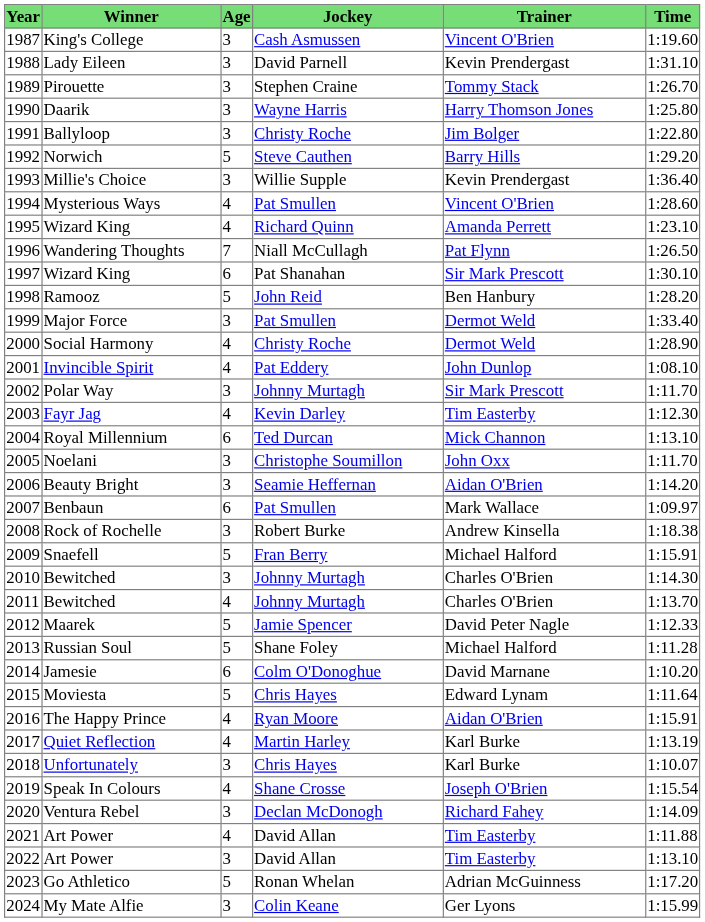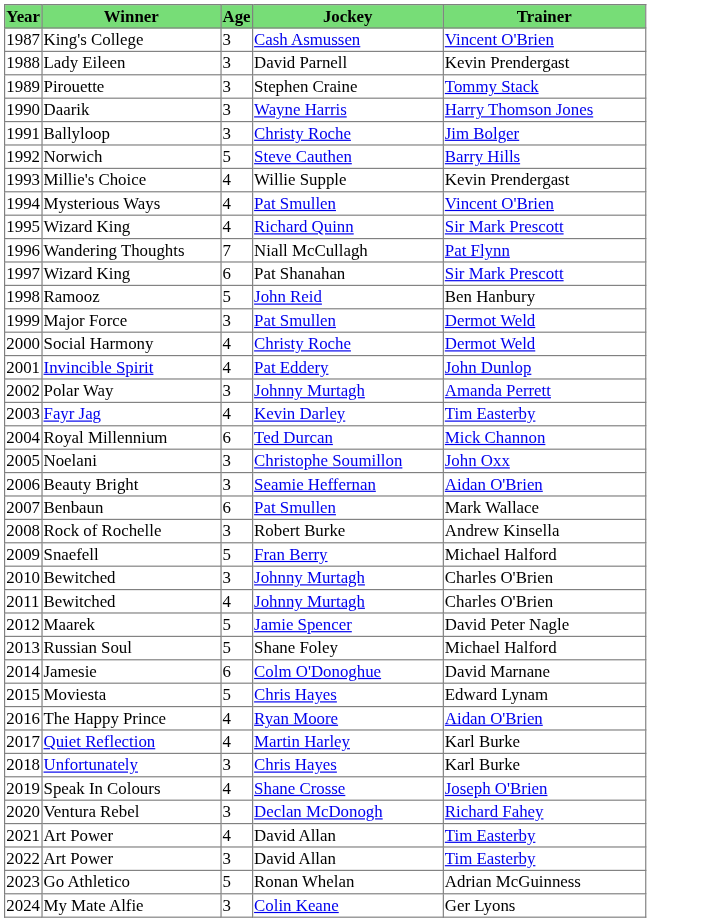 <table class = "sortable" | border="1" style="border-collapse: collapse; font-size:90%">
 <tr bgcolor="#77dd77" align="center">
 <th>Year</th>
 <th>Winner</th>
 <th>Age</th>
 <th>Jockey</th>
 <th>Trainer</th>
-<th>Time</th>
 </tr>
 <tr>
 <td>1987</td>
 <td width=150px>King's College</td>
 <td>3</td>
 <td width=160px><a href='#'>Cash Asmussen</a></td>
 <td width=170px><a href='#'>Vincent O'Brien</a></td>
-<td>1:19.60</td>
 </tr>
 <tr>
 <td>1988</td>
 <td>Lady Eileen</td>
 <td>3</td>
 <td>David Parnell</td>
 <td>Kevin Prendergast</td>
-<td>1:31.10</td>
 </tr>
 <tr>
 <td>1989</td>
 <td>Pirouette</td>
 <td>3</td>
 <td>Stephen Craine</td>
 <td><a href='#'>Tommy Stack</a></td>
-<td>1:26.70</td>
 </tr>
 <tr>
 <td>1990</td>
 <td>Daarik</td>
 <td>3</td>
 <td><a href='#'>Wayne Harris</a></td>
 <td><a href='#'>Harry Thomson Jones</a></td>
-<td>1:25.80</td>
 </tr>
 <tr>
 <td>1991</td>
 <td>Ballyloop</td>
 <td>3</td>
 <td><a href='#'>Christy Roche</a></td>
 <td><a href='#'>Jim Bolger</a></td>
-<td>1:22.80</td>
 </tr>
 <tr>
 <td>1992</td>
 <td>Norwich</td>
 <td>5</td>
 <td><a href='#'>Steve Cauthen</a></td>
 <td><a href='#'>Barry Hills</a></td>
-<td>1:29.20</td>
 </tr>
 <tr>
 <td>1993</td>
 <td>Millie's Choice</td>
-<td>3</td>
+<td>4</td>
 <td>Willie Supple</td>
 <td>Kevin Prendergast</td>
-<td>1:36.40</td>
 </tr>
 <tr>
 <td>1994</td>
 <td>Mysterious Ways</td>
 <td>4</td>
 <td><a href='#'>Pat Smullen</a></td>
 <td><a href='#'>Vincent O'Brien</a></td>
-<td>1:28.60</td>
 </tr>
 <tr>
 <td>1995</td>
 <td>Wizard King</td>
 <td>4</td>
 <td><a href='#'>Richard Quinn</a></td>
-<td><a href='#'>Amanda Perrett</a></td>
-<td>1:23.10</td>
+<td><a href='#'>Sir Mark Prescott</a></td>
 </tr>
 <tr>
 <td>1996</td>
 <td>Wandering Thoughts</td>
 <td>7</td>
 <td>Niall McCullagh</td>
 <td><a href='#'>Pat Flynn</a></td>
-<td>1:26.50</td>
 </tr>
 <tr>
 <td>1997</td>
 <td>Wizard King</td>
 <td>6</td>
 <td>Pat Shanahan</td>
 <td><a href='#'>Sir Mark Prescott</a></td>
-<td>1:30.10</td>
 </tr>
 <tr>
 <td>1998</td>
 <td>Ramooz</td>
 <td>5</td>
 <td><a href='#'>John Reid</a></td>
 <td>Ben Hanbury</td>
-<td>1:28.20</td>
 </tr>
 <tr>
 <td>1999</td>
 <td>Major Force</td>
 <td>3</td>
 <td><a href='#'>Pat Smullen</a></td>
 <td><a href='#'>Dermot Weld</a></td>
-<td>1:33.40</td>
 </tr>
 <tr>
 <td>2000</td>
 <td>Social Harmony</td>
 <td>4</td>
 <td><a href='#'>Christy Roche</a></td>
 <td><a href='#'>Dermot Weld</a></td>
-<td>1:28.90</td>
 </tr>
 <tr>
 <td>2001</td>
 <td><a href='#'>Invincible Spirit</a></td>
 <td>4</td>
 <td><a href='#'>Pat Eddery</a></td>
 <td><a href='#'>John Dunlop</a></td>
-<td>1:08.10</td>
 </tr>
 <tr>
 <td>2002</td>
 <td>Polar Way</td>
 <td>3</td>
 <td><a href='#'>Johnny Murtagh</a></td>
-<td><a href='#'>Sir Mark Prescott</a></td>
-<td>1:11.70</td>
+<td><a href='#'>Amanda Perrett</a></td>
 </tr>
 <tr>
 <td>2003</td>
 <td><a href='#'>Fayr Jag</a></td>
 <td>4</td>
 <td><a href='#'>Kevin Darley</a></td>
 <td><a href='#'>Tim Easterby</a></td>
-<td>1:12.30</td>
 </tr>
 <tr>
 <td>2004</td>
 <td>Royal Millennium</td>
 <td>6</td>
 <td><a href='#'>Ted Durcan</a></td>
 <td><a href='#'>Mick Channon</a></td>
-<td>1:13.10</td>
 </tr>
 <tr>
 <td>2005</td>
 <td>Noelani</td>
 <td>3</td>
 <td><a href='#'>Christophe Soumillon</a></td>
 <td><a href='#'>John Oxx</a></td>
-<td>1:11.70</td>
 </tr>
 <tr>
 <td>2006</td>
 <td>Beauty Bright</td>
 <td>3</td>
 <td><a href='#'>Seamie Heffernan</a></td>
 <td><a href='#'>Aidan O'Brien</a></td>
-<td>1:14.20</td>
 </tr>
 <tr>
 <td>2007</td>
 <td>Benbaun</td>
 <td>6</td>
 <td><a href='#'>Pat Smullen</a></td>
 <td>Mark Wallace</td>
-<td>1:09.97</td>
 </tr>
 <tr>
 <td>2008</td>
 <td>Rock of Rochelle</td>
 <td>3</td>
 <td>Robert Burke</td>
 <td>Andrew Kinsella</td>
-<td>1:18.38</td>
 </tr>
 <tr>
 <td>2009</td>
 <td>Snaefell</td>
 <td>5</td>
 <td><a href='#'>Fran Berry</a></td>
 <td>Michael Halford</td>
-<td>1:15.91</td>
 </tr>
 <tr>
 <td>2010</td>
 <td>Bewitched</td>
 <td>3</td>
 <td><a href='#'>Johnny Murtagh</a></td>
 <td>Charles O'Brien</td>
-<td>1:14.30</td>
 </tr>
 <tr>
 <td>2011</td>
 <td>Bewitched</td>
 <td>4</td>
 <td><a href='#'>Johnny Murtagh</a></td>
 <td>Charles O'Brien</td>
-<td>1:13.70</td>
 </tr>
 <tr>
 <td>2012</td>
 <td>Maarek</td>
 <td>5</td>
 <td><a href='#'>Jamie Spencer</a></td>
 <td>David Peter Nagle</td>
-<td>1:12.33</td>
 </tr>
 <tr>
 <td>2013</td>
 <td>Russian Soul</td>
 <td>5</td>
 <td>Shane Foley</td>
 <td>Michael Halford</td>
-<td>1:11.28</td>
 </tr>
 <tr>
 <td>2014</td>
 <td>Jamesie</td>
 <td>6</td>
 <td><a href='#'>Colm O'Donoghue</a></td>
 <td>David Marnane</td>
-<td>1:10.20</td>
 </tr>
 <tr>
 <td>2015</td>
 <td>Moviesta</td>
 <td>5</td>
 <td><a href='#'>Chris Hayes</a></td>
 <td>Edward Lynam</td>
-<td>1:11.64</td>
 </tr>
 <tr>
 <td>2016</td>
 <td>The Happy Prince</td>
 <td>4</td>
 <td><a href='#'>Ryan Moore</a></td>
 <td><a href='#'>Aidan O'Brien</a></td>
-<td>1:15.91</td>
 </tr>
 <tr>
 <td>2017</td>
 <td><a href='#'>Quiet Reflection</a></td>
 <td>4</td>
 <td><a href='#'>Martin Harley</a></td>
 <td>Karl Burke</td>
-<td>1:13.19</td>
 </tr>
 <tr>
 <td>2018</td>
 <td><a href='#'>Unfortunately</a></td>
 <td>3</td>
 <td><a href='#'>Chris Hayes</a></td>
 <td>Karl Burke</td>
-<td>1:10.07</td>
 </tr>
 <tr>
 <td>2019</td>
 <td>Speak In Colours</td>
 <td>4</td>
 <td><a href='#'>Shane Crosse</a></td>
 <td><a href='#'>Joseph O'Brien</a></td>
-<td>1:15.54</td>
 </tr>
 <tr>
 <td>2020</td>
 <td>Ventura Rebel</td>
 <td>3</td>
 <td><a href='#'>Declan McDonogh</a></td>
 <td><a href='#'>Richard Fahey</a></td>
-<td>1:14.09</td>
 </tr>
 <tr>
 <td>2021</td>
 <td>Art Power</td>
 <td>4</td>
 <td>David Allan</td>
 <td><a href='#'>Tim Easterby</a></td>
-<td>1:11.88</td>
 </tr>
 <tr>
 <td>2022</td>
 <td>Art Power</td>
 <td>3</td>
 <td>David Allan</td>
 <td><a href='#'>Tim Easterby</a></td>
-<td>1:13.10</td>
 </tr>
 <tr>
 <td>2023</td>
 <td>Go Athletico</td>
 <td>5</td>
 <td>Ronan Whelan</td>
 <td>Adrian McGuinness</td>
-<td>1:17.20</td>
 </tr>
 <tr>
 <td>2024</td>
 <td>My Mate Alfie</td>
 <td>3</td>
 <td><a href='#'>Colin Keane</a></td>
 <td>Ger Lyons</td>
-<td>1:15.99</td>
 </tr>
 </table>
